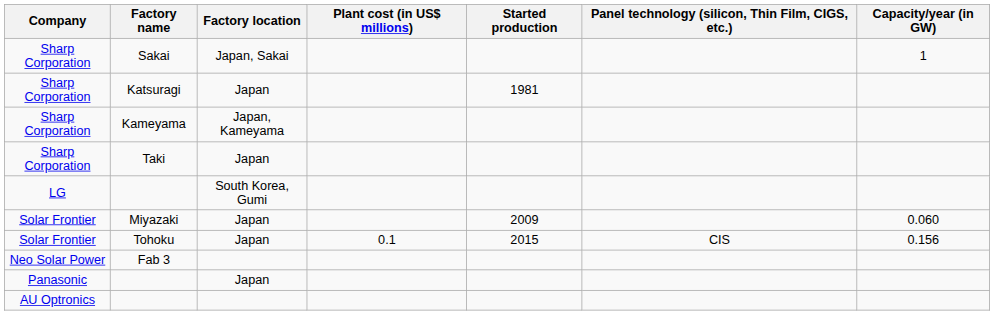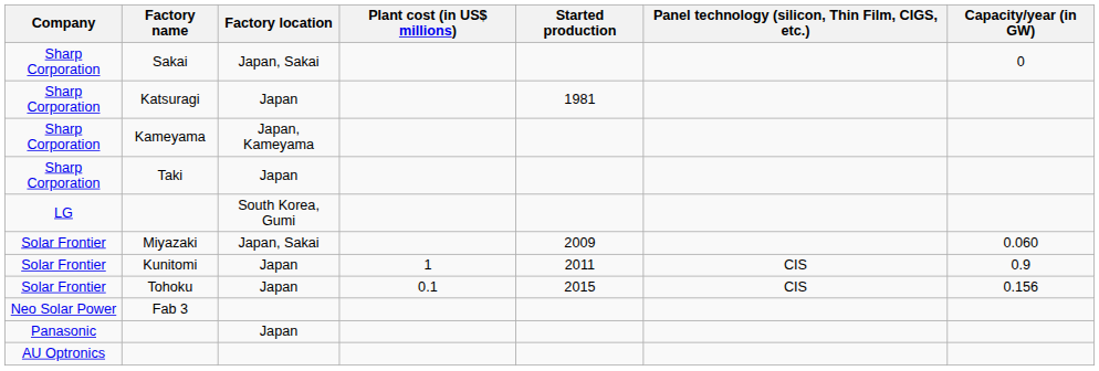 <table class="wikitable sortable" style="text-align:center">
 <tr>
 <th>Company</th>
 <th>Factory name</th>
 <th>Factory location</th>
 <th data-sort-type="number">Plant cost (in US$ <a href='#'>millions</a>)</th>
 <th data-sort-type="number">Started production</th>
 <th data-sort-type="number">Panel technology (silicon, Thin Film, CIGS, etc.)</th>
 <th data-sort-type="number">Capacity/year (in GW)</th>
 </tr>
 <tr>
 <td><a href='#'>Sharp Corporation</a></td>
 <td>Sakai</td>
 <td>Japan, Sakai</td>
 <td></td>
 <td></td>
 <td></td>
-<td>1</td>
+<td>0</td>
 </tr>
 <tr>
 <td><a href='#'>Sharp Corporation</a></td>
 <td>Katsuragi</td>
 <td>Japan</td>
 <td></td>
 <td>1981</td>
 <td></td>
 <td></td>
 </tr>
 <tr>
 <td><a href='#'>Sharp Corporation</a></td>
 <td>Kameyama</td>
 <td>Japan, Kameyama</td>
 <td></td>
 <td></td>
 <td></td>
 <td></td>
 </tr>
 <tr>
 <td><a href='#'>Sharp Corporation</a></td>
 <td>Taki</td>
 <td>Japan</td>
 <td></td>
 <td></td>
 <td></td>
 <td></td>
 </tr>
 <tr>
 <td><a href='#'>LG</a></td>
 <td></td>
 <td>South Korea, Gumi</td>
 <td></td>
 <td></td>
 <td></td>
 <td></td>
 </tr>
 <tr>
 <td><a href='#'>Solar Frontier</a></td>
 <td>Miyazaki</td>
-<td>Japan</td>
+<td>Japan, Sakai</td>
 <td></td>
 <td>2009</td>
 <td></td>
 <td>0.060</td>
+</tr>
+<tr>
+<td><a href='#'>Solar Frontier</a></td>
+<td>Kunitomi</td>
+<td>Japan</td>
+<td>1</td>
+<td>2011</td>
+<td>CIS</td>
+<td>0.9</td>
 </tr>
 <tr>
 <td><a href='#'>Solar Frontier</a></td>
 <td>Tohoku</td>
 <td>Japan</td>
 <td>0.1</td>
 <td>2015</td>
 <td>CIS</td>
 <td>0.156</td>
 </tr>
 <tr>
 <td><a href='#'>Neo Solar Power</a></td>
 <td>Fab 3</td>
 <td></td>
 <td></td>
 <td></td>
 <td></td>
 <td></td>
 </tr>
 <tr>
 <td><a href='#'>Panasonic</a></td>
 <td></td>
 <td>Japan</td>
 <td></td>
 <td></td>
 <td></td>
 <td></td>
 </tr>
 <tr>
 <td><a href='#'>AU Optronics</a></td>
 <td></td>
 <td></td>
 <td></td>
 <td></td>
 <td></td>
 <td></td>
 </tr>
 </table>
